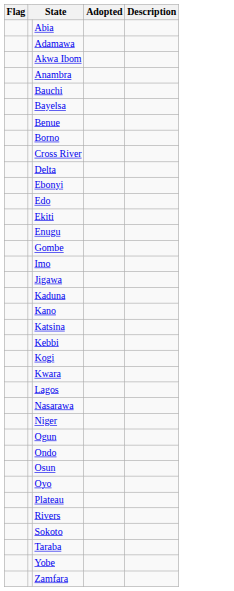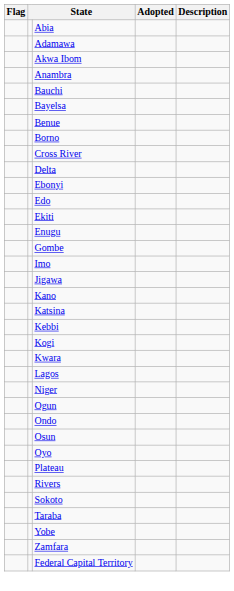 <table class="wikitable sortable">
 <tr>
 <th class="unsortable">Flag</th>
 <th colspan="2">State</th>
 <th>Adopted</th>
 <th class="unsortable">Description</th>
 </tr>
 <tr>
 <td></td>
 <td></td>
 <td><a href='#'>Abia</a></td>
 <td></td>
 <td></td>
 </tr>
 <tr>
 <td></td>
 <td></td>
 <td><a href='#'>Adamawa</a></td>
 <td></td>
 <td></td>
 </tr>
 <tr>
 <td></td>
 <td></td>
 <td><a href='#'>Akwa Ibom</a></td>
 <td></td>
 <td></td>
 </tr>
 <tr>
 <td></td>
 <td></td>
 <td><a href='#'>Anambra</a></td>
 <td></td>
 <td></td>
 </tr>
 <tr>
 <td></td>
 <td></td>
 <td><a href='#'>Bauchi</a></td>
 <td></td>
 <td></td>
 </tr>
 <tr>
 <td></td>
 <td></td>
 <td><a href='#'>Bayelsa</a></td>
 <td></td>
 <td></td>
 </tr>
 <tr>
 <td></td>
 <td></td>
 <td><a href='#'>Benue</a></td>
 <td></td>
 <td></td>
 </tr>
 <tr>
 <td></td>
 <td></td>
 <td><a href='#'>Borno</a></td>
 <td></td>
 <td></td>
 </tr>
 <tr>
 <td></td>
 <td></td>
 <td><a href='#'>Cross River</a></td>
 <td></td>
 <td></td>
 </tr>
 <tr>
 <td></td>
 <td></td>
 <td><a href='#'>Delta</a></td>
 <td></td>
 <td></td>
 </tr>
 <tr>
 <td></td>
 <td></td>
 <td><a href='#'>Ebonyi</a></td>
 <td></td>
 <td></td>
 </tr>
 <tr>
 <td></td>
 <td></td>
 <td><a href='#'>Edo</a></td>
 <td></td>
 <td></td>
 </tr>
 <tr>
 <td></td>
 <td></td>
 <td><a href='#'>Ekiti</a></td>
 <td></td>
 <td></td>
 </tr>
 <tr>
 <td></td>
 <td></td>
 <td><a href='#'>Enugu</a></td>
 <td></td>
 <td></td>
 </tr>
 <tr>
 <td></td>
 <td></td>
 <td><a href='#'>Gombe</a></td>
 <td></td>
 <td></td>
 </tr>
 <tr>
 <td></td>
 <td></td>
 <td><a href='#'>Imo</a></td>
 <td></td>
 <td></td>
 </tr>
 <tr>
 <td></td>
 <td></td>
 <td><a href='#'>Jigawa</a></td>
 <td></td>
 <td></td>
 </tr>
 <tr>
 <td></td>
 <td></td>
-<td><a href='#'>Kaduna</a></td>
-<td></td>
-<td></td>
-</tr>
-<tr>
-<td></td>
-<td></td>
 <td><a href='#'>Kano</a></td>
 <td></td>
 <td></td>
 </tr>
 <tr>
 <td></td>
 <td></td>
 <td><a href='#'>Katsina</a></td>
 <td></td>
 <td></td>
 </tr>
 <tr>
 <td></td>
 <td></td>
 <td><a href='#'>Kebbi</a></td>
 <td></td>
 <td></td>
 </tr>
 <tr>
 <td></td>
 <td></td>
 <td><a href='#'>Kogi</a></td>
 <td></td>
 <td></td>
 </tr>
 <tr>
 <td></td>
 <td></td>
 <td><a href='#'>Kwara</a></td>
 <td></td>
 <td></td>
 </tr>
 <tr>
 <td></td>
 <td></td>
 <td><a href='#'>Lagos</a></td>
-<td></td>
-<td></td>
-</tr>
-<tr>
-<td></td>
-<td></td>
-<td><a href='#'>Nasarawa</a></td>
 <td></td>
 <td></td>
 </tr>
 <tr>
 <td></td>
 <td></td>
 <td><a href='#'>Niger</a></td>
 <td></td>
 <td></td>
 </tr>
 <tr>
 <td></td>
 <td></td>
 <td><a href='#'>Ogun</a></td>
 <td></td>
 <td></td>
 </tr>
 <tr>
 <td></td>
 <td></td>
 <td><a href='#'>Ondo</a></td>
 <td></td>
 <td></td>
 </tr>
 <tr>
 <td></td>
 <td></td>
 <td><a href='#'>Osun</a></td>
 <td></td>
 <td></td>
 </tr>
 <tr>
 <td></td>
 <td></td>
 <td><a href='#'>Oyo</a></td>
 <td></td>
 <td></td>
 </tr>
 <tr>
 <td></td>
 <td></td>
 <td><a href='#'>Plateau</a></td>
 <td></td>
 <td></td>
 </tr>
 <tr>
 <td></td>
 <td></td>
 <td><a href='#'>Rivers</a></td>
 <td></td>
 <td></td>
 </tr>
 <tr>
 <td></td>
 <td></td>
 <td><a href='#'>Sokoto</a></td>
 <td></td>
 <td></td>
 </tr>
 <tr>
 <td></td>
 <td></td>
 <td><a href='#'>Taraba</a></td>
 <td></td>
 <td></td>
 </tr>
 <tr>
 <td></td>
 <td></td>
 <td><a href='#'>Yobe</a></td>
 <td></td>
 <td></td>
 </tr>
 <tr>
 <td></td>
 <td></td>
 <td><a href='#'>Zamfara</a></td>
 <td></td>
 <td></td>
 </tr>
+<tr>
+<td></td>
+<td></td>
+<td><a href='#'>Federal Capital Territory</a></td>
+<td></td>
+<td></td>
+</tr>
 </table>
